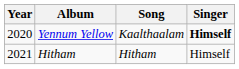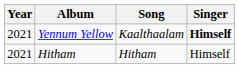 <table class="wikitable sortable">
 <tr>
 <th>Year</th>
 <th>Album</th>
 <th>Song</th>
 <th>Singer</th>
 </tr>
 <tr>
-<td>2020</td>
+<td>2021</td>
 <td><em><a href='#'>Yennum Yellow</a></em></td>
 <td><em>Kaalthaalam</em></td>
 <td><strong>Himself</strong></td>
 </tr>
 <tr>
 <td>2021</td>
 <td><em>Hitham</em></td>
 <td><em>Hitham</em></td>
 <td>Himself</td>
 </tr>
 </table>
